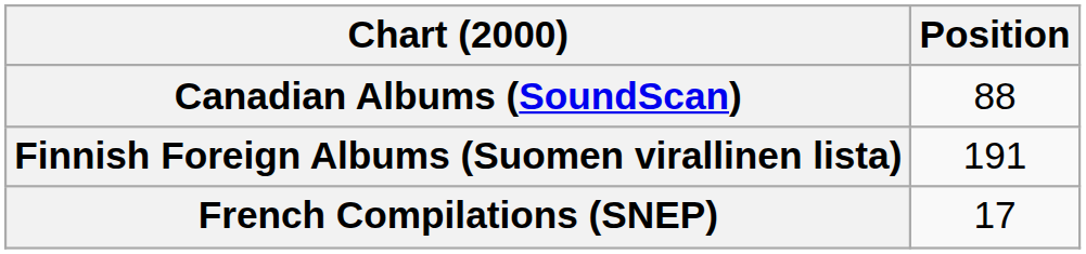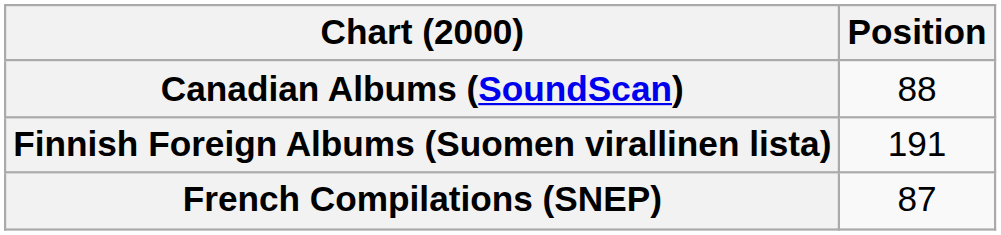 <table class="wikitable sortable plainrowheaders" style="text-align:center">
 <tr>
 <th scope="col">Chart (2000)</th>
 <th scope="col">Position</th>
 </tr>
 <tr>
 <th scope="row">Canadian Albums (<a href='#'>SoundScan</a>)</th>
 <td>88</td>
 </tr>
 <tr>
 <th scope="row">Finnish Foreign Albums (Suomen virallinen lista)</th>
 <td>191</td>
 </tr>
 <tr>
 <th scope="row">French Compilations (SNEP)</th>
-<td>17</td>
+<td>87</td>
 </tr>
 </table>
